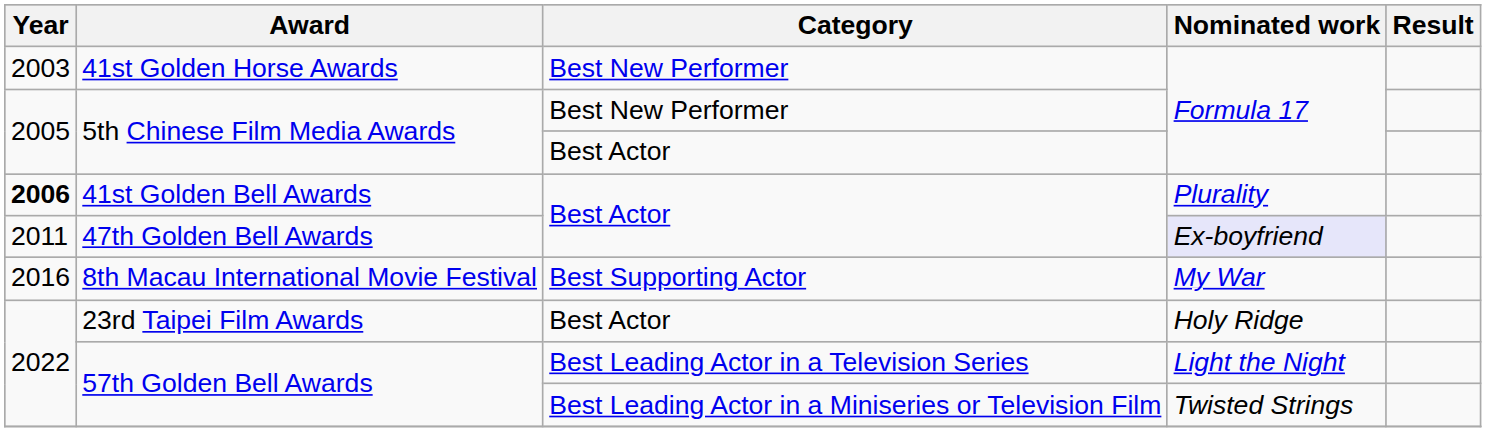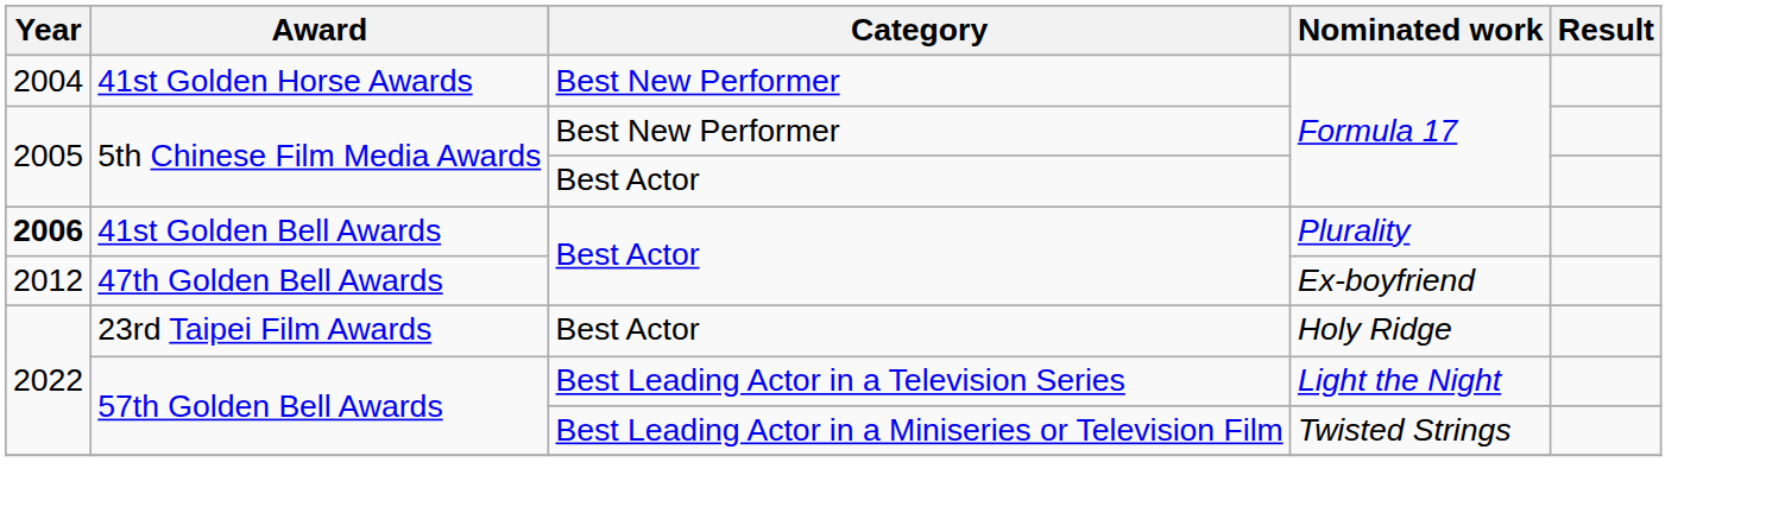 <table class="wikitable sortable">
 <tr>
 <th>Year</th>
 <th>Award</th>
 <th>Category</th>
 <th>Nominated work</th>
 <th>Result</th>
 </tr>
 <tr>
-<td>2003</td>
+<td>2004</td>
 <td><a href='#'>41st Golden Horse Awards</a></td>
 <td><a href='#'>Best New Performer</a></td>
 <td rowspan=3><em><a href='#'>Formula 17</a></em></td>
 <td></td>
 </tr>
 <tr>
 <td rowspan=2>2005</td>
 <td rowspan=2>5th <a href='#'>Chinese Film Media Awards</a></td>
 <td>Best New Performer</td>
 <td></td>
 </tr>
 <tr>
 <td>Best Actor</td>
 <td></td>
 </tr>
 <tr>
 <td><strong>2006</strong></td>
 <td><a href='#'>41st Golden Bell Awards</a></td>
 <td rowspan=2><a href='#'>Best Actor</a></td>
 <td><em><a href='#'>Plurality</a></em></td>
 <td></td>
 </tr>
 <tr>
-<td>2011</td>
+<td>2012</td>
 <td><a href='#'>47th Golden Bell Awards</a></td>
-<td style="background: lavender;"><em>Ex-boyfriend</em></td>
-<td></td>
-</tr>
-<tr>
-<td>2016</td>
-<td><a href='#'>8th Macau International Movie Festival</a></td>
-<td><a href='#'>Best Supporting Actor</a></td>
-<td><em><a href='#'>My War</a></em></td>
+<td><em>Ex-boyfriend</em></td>
 <td></td>
 </tr>
 <tr>
 <td rowspan=3>2022</td>
 <td>23rd <a href='#'>Taipei Film Awards</a></td>
 <td>Best Actor</td>
 <td><em>Holy Ridge</em></td>
 <td></td>
 </tr>
 <tr>
 <td rowspan=2><a href='#'>57th Golden Bell Awards</a></td>
 <td><a href='#'>Best Leading Actor in a Television Series</a></td>
 <td><em><a href='#'>Light the Night</a></em></td>
 <td></td>
 </tr>
 <tr>
 <td><a href='#'>Best Leading Actor in a Miniseries or Television Film</a></td>
 <td><em>Twisted Strings</em></td>
 <td></td>
 </tr>
 <tr>
 </tr>
 </table>
